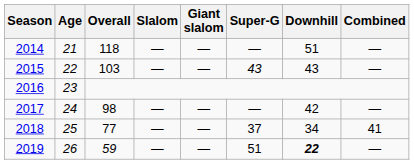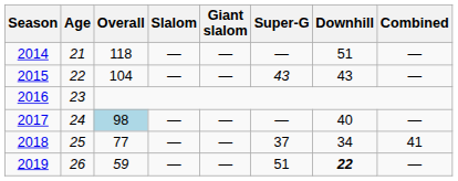 <table class=wikitable style="text-align:center">
 <tr>
 <th>Season</th>
 <th>Age</th>
 <th>Overall</th>
 <th>Slalom</th>
 <th>Giant<br>slalom</th>
 <th>Super-G</th>
 <th>Downhill</th>
 <th>Combined</th>
 </tr>
 <tr>
 <td><a href='#'>2014</a></td>
 <td><em>21</em></td>
 <td>118</td>
 <td>—</td>
 <td>—</td>
 <td>—</td>
 <td>51</td>
 <td>—</td>
 </tr>
 <tr>
 <td><a href='#'>2015</a></td>
 <td><em>22</em></td>
-<td>103</td>
+<td>104</td>
 <td>—</td>
 <td>—</td>
 <td><em>43</em></td>
 <td>43</td>
 <td>—</td>
 </tr>
 <tr>
 <td><a href='#'>2016</a></td>
 <td><em>23</em></td>
 <td colspan=6><em></em></td>
 </tr>
 <tr>
 <td><a href='#'>2017</a></td>
 <td><em>24</em></td>
-<td>98</td>
+<td style="background: lightblue;">98</td>
 <td>—</td>
 <td>—</td>
 <td>—</td>
-<td>42</td>
+<td>40</td>
 <td>—</td>
 </tr>
 <tr>
 <td><a href='#'>2018</a></td>
 <td><em>25</em></td>
 <td>77</td>
 <td>—</td>
 <td>—</td>
 <td>37</td>
 <td>34</td>
 <td>41</td>
 </tr>
 <tr>
 <td><a href='#'>2019</a></td>
 <td><em>26</em></td>
 <td><em>59</em></td>
 <td>—</td>
 <td>—</td>
 <td>51</td>
 <td><strong><em>22</em></strong></td>
 <td>—</td>
 </tr>
 </table>
